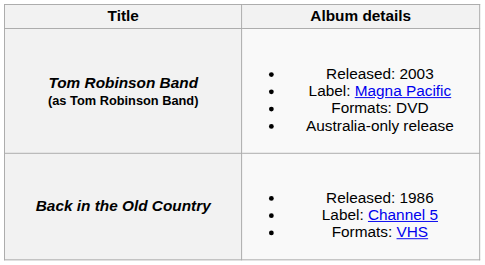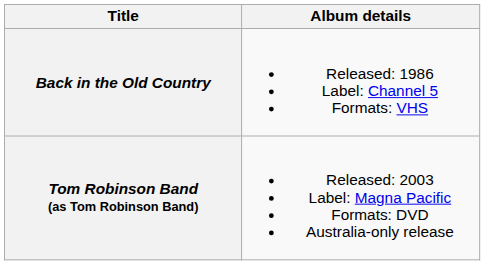 <table class="wikitable plainrowheaders" style="text-align:center;">
 <tr>
 <th scope="col" style="width:15em;">Title</th>
 <th scope="col" style="width:15em;">Album details</th>
 </tr>
 <tr>
+<th scope="row"><em>Back in the Old Country</em></th>
+<td><br><ul><li>Released: 1986</li><li>Label: <a href='#'>Channel 5</a></li><li>Formats: <a href='#'>VHS</a></li></ul></td>
+</tr>
+<tr>
 <th scope="row"><em>Tom Robinson Band</em><br><small>(as Tom Robinson Band)</small></th>
 <td><br><ul><li>Released: 2003</li><li>Label: <a href='#'>Magna Pacific</a></li><li>Formats: DVD</li><li>Australia-only release</li></ul></td>
 </tr>
-<tr>
-<th scope="row"><em>Back in the Old Country</em></th>
-<td><br><ul><li>Released: 1986</li><li>Label: <a href='#'>Channel 5</a></li><li>Formats: <a href='#'>VHS</a></li></ul></td>
-</tr>
 </table>
